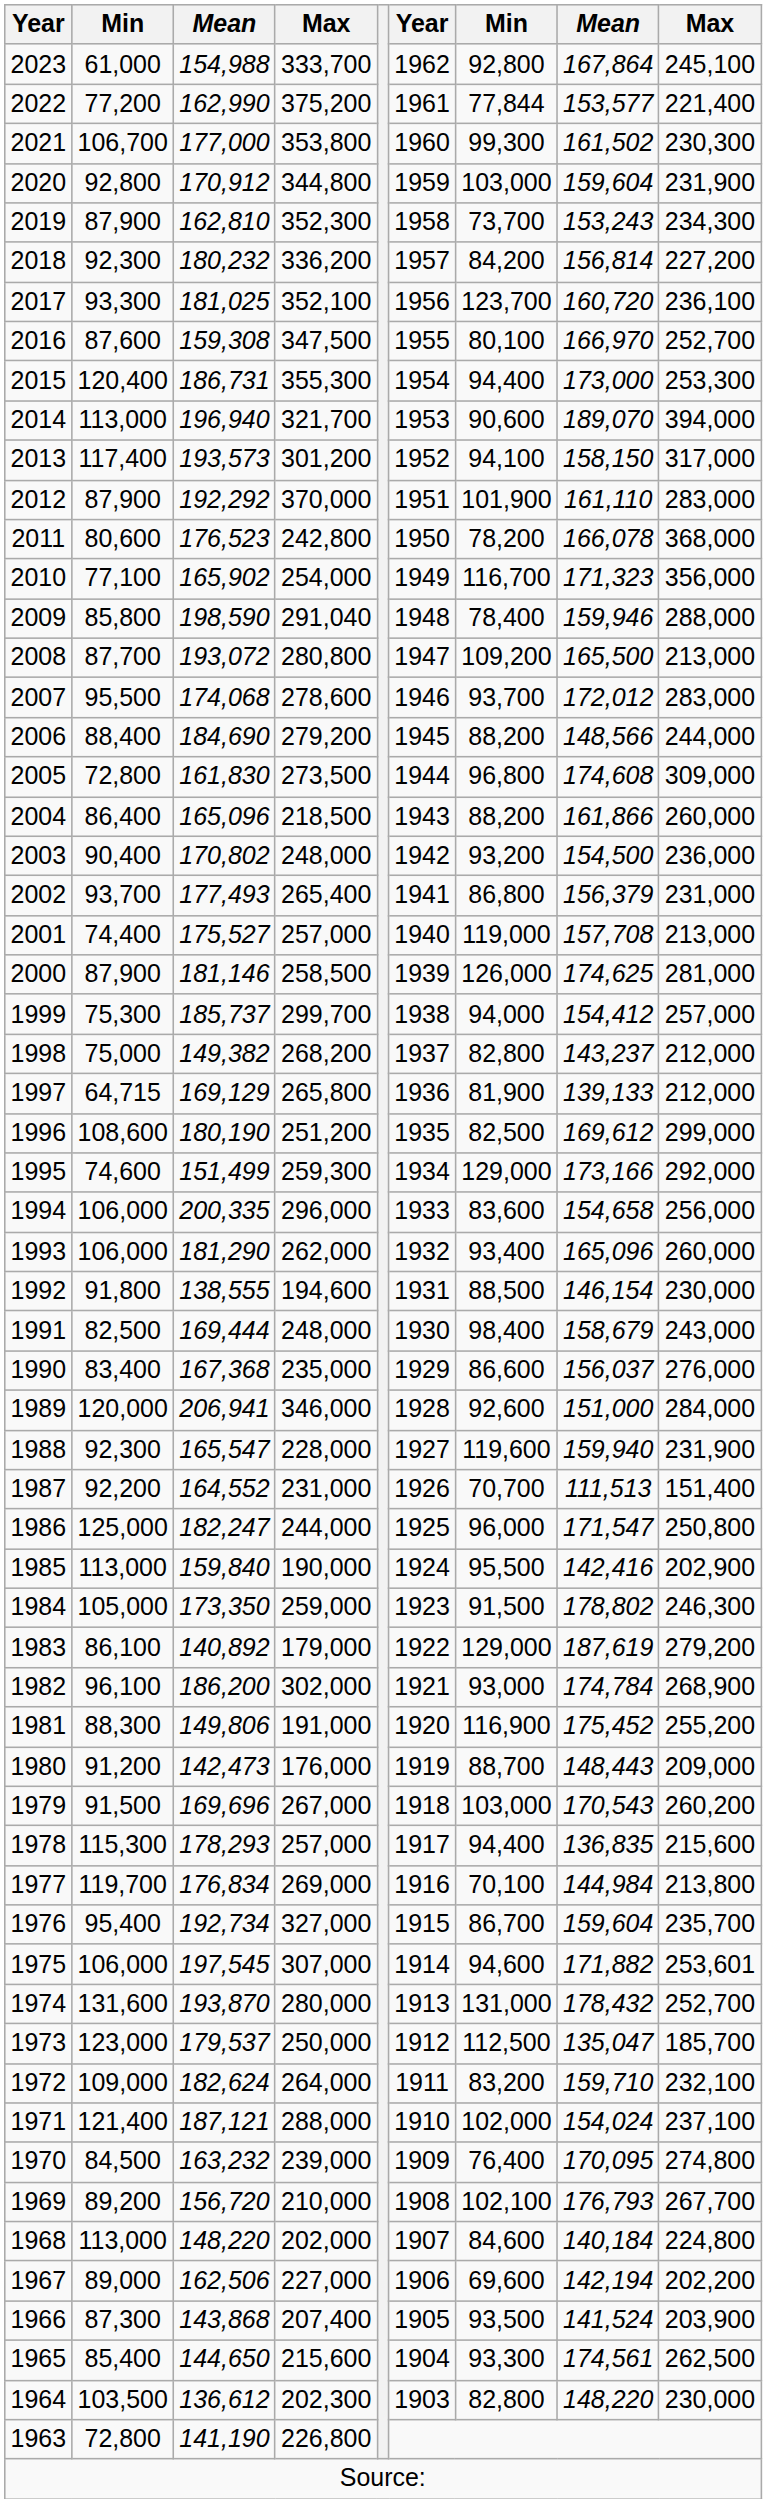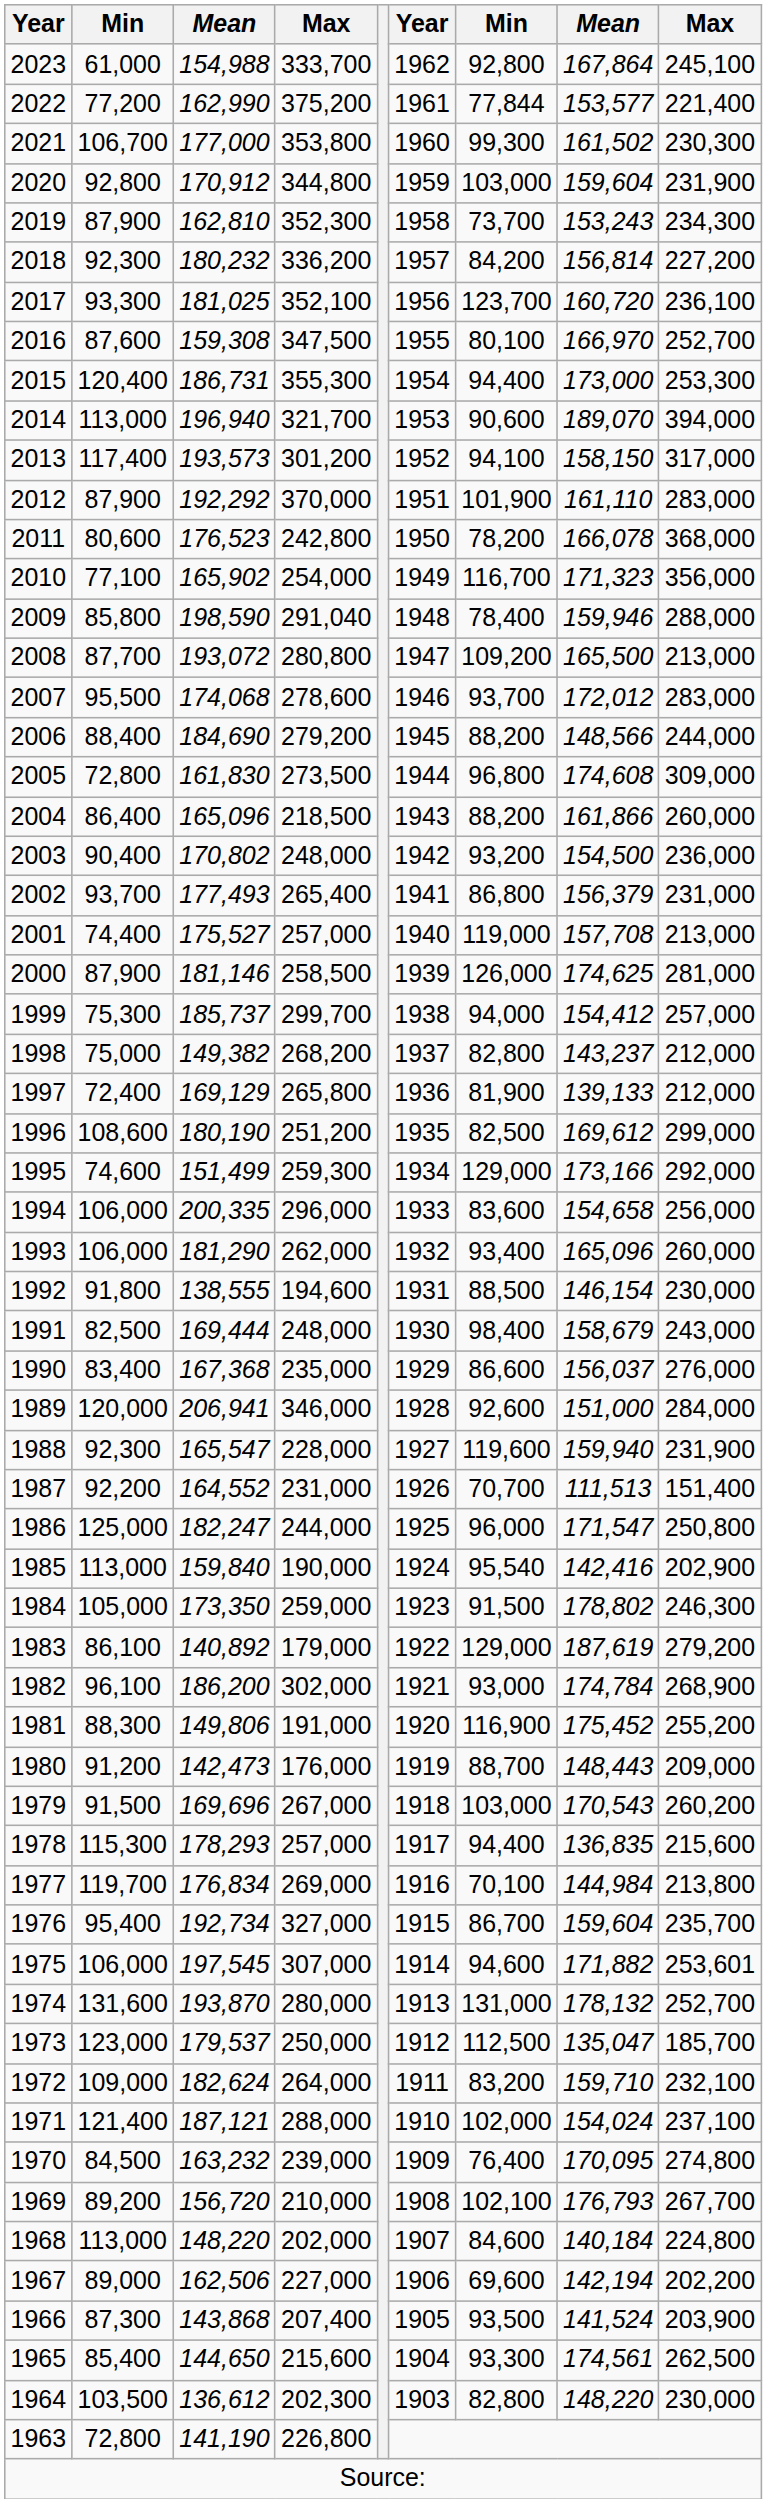 <table class="wikitable mw-collapsible mw-collapsed" style="text-align:center;">
 <tr>
 <th>Year</th>
 <th>Min</th>
 <th><em>Mean</em></th>
 <th>Max</th>
 <th rowspan="62"></th>
 <th>Year</th>
 <th>Min</th>
 <th><em>Mean</em></th>
 <th>Max</th>
 </tr>
 <tr>
 <td>2023</td>
 <td>61,000</td>
 <td><em>154,988</em></td>
 <td>333,700</td>
 <td>1962</td>
 <td>92,800</td>
 <td><em>167,864</em></td>
 <td>245,100</td>
 </tr>
 <tr>
 <td>2022</td>
 <td>77,200</td>
 <td><em>162,990</em></td>
 <td>375,200</td>
 <td>1961</td>
 <td>77,844</td>
 <td><em>153,577</em></td>
 <td>221,400</td>
 </tr>
 <tr>
 <td>2021</td>
 <td>106,700</td>
 <td><em>177,000</em></td>
 <td>353,800</td>
 <td>1960</td>
 <td>99,300</td>
 <td><em>161,502</em></td>
 <td>230,300</td>
 </tr>
 <tr>
 <td>2020</td>
 <td>92,800</td>
 <td><em>170,912</em></td>
 <td>344,800</td>
 <td>1959</td>
 <td>103,000</td>
 <td><em>159,604</em></td>
 <td>231,900</td>
 </tr>
 <tr>
 <td>2019</td>
 <td>87,900</td>
 <td><em>162,810</em></td>
 <td>352,300</td>
 <td>1958</td>
 <td>73,700</td>
 <td><em>153,243</em></td>
 <td>234,300</td>
 </tr>
 <tr>
 <td>2018</td>
 <td>92,300</td>
 <td><em>180,232</em></td>
 <td>336,200</td>
 <td>1957</td>
 <td>84,200</td>
 <td><em>156,814</em></td>
 <td>227,200</td>
 </tr>
 <tr>
 <td>2017</td>
 <td>93,300</td>
 <td><em>181,025</em></td>
 <td>352,100</td>
 <td>1956</td>
 <td>123,700</td>
 <td><em>160,720</em></td>
 <td>236,100</td>
 </tr>
 <tr>
 <td>2016</td>
 <td>87,600</td>
 <td><em>159,308</em></td>
 <td>347,500</td>
 <td>1955</td>
 <td>80,100</td>
 <td><em>166,970</em></td>
 <td>252,700</td>
 </tr>
 <tr>
 <td>2015</td>
 <td>120,400</td>
 <td><em>186,731</em></td>
 <td>355,300</td>
 <td>1954</td>
 <td>94,400</td>
 <td><em>173,000</em></td>
 <td>253,300</td>
 </tr>
 <tr>
 <td>2014</td>
 <td>113,000</td>
 <td><em>196,940</em></td>
 <td>321,700</td>
 <td>1953</td>
 <td>90,600</td>
 <td><em>189,070</em></td>
 <td>394,000</td>
 </tr>
 <tr>
 <td>2013</td>
 <td>117,400</td>
 <td><em>193,573</em></td>
 <td>301,200</td>
 <td>1952</td>
 <td>94,100</td>
 <td><em>158,150</em></td>
 <td>317,000</td>
 </tr>
 <tr>
 <td>2012</td>
 <td>87,900</td>
 <td><em>192,292</em></td>
 <td>370,000</td>
 <td>1951</td>
 <td>101,900</td>
 <td><em>161,110</em></td>
 <td>283,000</td>
 </tr>
 <tr>
 <td>2011</td>
 <td>80,600</td>
 <td><em>176,523</em></td>
 <td>242,800</td>
 <td>1950</td>
 <td>78,200</td>
 <td><em>166,078</em></td>
 <td>368,000</td>
 </tr>
 <tr>
 <td>2010</td>
 <td>77,100</td>
 <td><em>165,902</em></td>
 <td>254,000</td>
 <td>1949</td>
 <td>116,700</td>
 <td><em>171,323</em></td>
 <td>356,000</td>
 </tr>
 <tr>
 <td>2009</td>
 <td>85,800</td>
 <td><em>198,590</em></td>
 <td>291,040</td>
 <td>1948</td>
 <td>78,400</td>
 <td><em>159,946</em></td>
 <td>288,000</td>
 </tr>
 <tr>
 <td>2008</td>
 <td>87,700</td>
 <td><em>193,072</em></td>
 <td>280,800</td>
 <td>1947</td>
 <td>109,200</td>
 <td><em>165,500</em></td>
 <td>213,000</td>
 </tr>
 <tr>
 <td>2007</td>
 <td>95,500</td>
 <td><em>174,068</em></td>
 <td>278,600</td>
 <td>1946</td>
 <td>93,700</td>
 <td><em>172,012</em></td>
 <td>283,000</td>
 </tr>
 <tr>
 <td>2006</td>
 <td>88,400</td>
 <td><em>184,690</em></td>
 <td>279,200</td>
 <td>1945</td>
 <td>88,200</td>
 <td><em>148,566</em></td>
 <td>244,000</td>
 </tr>
 <tr>
 <td>2005</td>
 <td>72,800</td>
 <td><em>161,830</em></td>
 <td>273,500</td>
 <td>1944</td>
 <td>96,800</td>
 <td><em>174,608</em></td>
 <td>309,000</td>
 </tr>
 <tr>
 <td>2004</td>
 <td>86,400</td>
 <td><em>165,096</em></td>
 <td>218,500</td>
 <td>1943</td>
 <td>88,200</td>
 <td><em>161,866</em></td>
 <td>260,000</td>
 </tr>
 <tr>
 <td>2003</td>
 <td>90,400</td>
 <td><em>170,802</em></td>
 <td>248,000</td>
 <td>1942</td>
 <td>93,200</td>
 <td><em>154,500</em></td>
 <td>236,000</td>
 </tr>
 <tr>
 <td>2002</td>
 <td>93,700</td>
 <td><em>177,493</em></td>
 <td>265,400</td>
 <td>1941</td>
 <td>86,800</td>
 <td><em>156,379</em></td>
 <td>231,000</td>
 </tr>
 <tr>
 <td>2001</td>
 <td>74,400</td>
 <td><em>175,527</em></td>
 <td>257,000</td>
 <td>1940</td>
 <td>119,000</td>
 <td><em>157,708</em></td>
 <td>213,000</td>
 </tr>
 <tr>
 <td>2000</td>
 <td>87,900</td>
 <td><em>181,146</em></td>
 <td>258,500</td>
 <td>1939</td>
 <td>126,000</td>
 <td><em>174,625</em></td>
 <td>281,000</td>
 </tr>
 <tr>
 <td>1999</td>
 <td>75,300</td>
 <td><em>185,737</em></td>
 <td>299,700</td>
 <td>1938</td>
 <td>94,000</td>
 <td><em>154,412</em></td>
 <td>257,000</td>
 </tr>
 <tr>
 <td>1998</td>
 <td>75,000</td>
 <td><em>149,382</em></td>
 <td>268,200</td>
 <td>1937</td>
 <td>82,800</td>
 <td><em>143,237</em></td>
 <td>212,000</td>
 </tr>
 <tr>
 <td>1997</td>
-<td>64,715</td>
+<td>72,400</td>
 <td><em>169,129</em></td>
 <td>265,800</td>
 <td>1936</td>
 <td>81,900</td>
 <td><em>139,133</em></td>
 <td>212,000</td>
 </tr>
 <tr>
 <td>1996</td>
 <td>108,600</td>
 <td><em>180,190</em></td>
 <td>251,200</td>
 <td>1935</td>
 <td>82,500</td>
 <td><em>169,612</em></td>
 <td>299,000</td>
 </tr>
 <tr>
 <td>1995</td>
 <td>74,600</td>
 <td><em>151,499</em></td>
 <td>259,300</td>
 <td>1934</td>
 <td>129,000</td>
 <td><em>173,166</em></td>
 <td>292,000</td>
 </tr>
 <tr>
 <td>1994</td>
 <td>106,000</td>
 <td><em>200,335</em></td>
 <td>296,000</td>
 <td>1933</td>
 <td>83,600</td>
 <td><em>154,658</em></td>
 <td>256,000</td>
 </tr>
 <tr>
 <td>1993</td>
 <td>106,000</td>
 <td><em>181,290</em></td>
 <td>262,000</td>
 <td>1932</td>
 <td>93,400</td>
 <td><em>165,096</em></td>
 <td>260,000</td>
 </tr>
 <tr>
 <td>1992</td>
 <td>91,800</td>
 <td><em>138,555</em></td>
 <td>194,600</td>
 <td>1931</td>
 <td>88,500</td>
 <td><em>146,154</em></td>
 <td>230,000</td>
 </tr>
 <tr>
 <td>1991</td>
 <td>82,500</td>
 <td><em>169,444</em></td>
 <td>248,000</td>
 <td>1930</td>
 <td>98,400</td>
 <td><em>158,679</em></td>
 <td>243,000</td>
 </tr>
 <tr>
 <td>1990</td>
 <td>83,400</td>
 <td><em>167,368</em></td>
 <td>235,000</td>
 <td>1929</td>
 <td>86,600</td>
 <td><em>156,037</em></td>
 <td>276,000</td>
 </tr>
 <tr>
 <td>1989</td>
 <td>120,000</td>
 <td><em>206,941</em></td>
 <td>346,000</td>
 <td>1928</td>
 <td>92,600</td>
 <td><em>151,000</em></td>
 <td>284,000</td>
 </tr>
 <tr>
 <td>1988</td>
 <td>92,300</td>
 <td><em>165,547</em></td>
 <td>228,000</td>
 <td>1927</td>
 <td>119,600</td>
 <td><em>159,940</em></td>
 <td>231,900</td>
 </tr>
 <tr>
 <td>1987</td>
 <td>92,200</td>
 <td><em>164,552</em></td>
 <td>231,000</td>
 <td>1926</td>
 <td>70,700</td>
 <td><em>111,513</em></td>
 <td>151,400</td>
 </tr>
 <tr>
 <td>1986</td>
 <td>125,000</td>
 <td><em>182,247</em></td>
 <td>244,000</td>
 <td>1925</td>
 <td>96,000</td>
 <td><em>171,547</em></td>
 <td>250,800</td>
 </tr>
 <tr>
 <td>1985</td>
 <td>113,000</td>
 <td><em>159,840</em></td>
 <td>190,000</td>
 <td>1924</td>
-<td>95,500</td>
+<td>95,540</td>
 <td><em>142,416</em></td>
 <td>202,900</td>
 </tr>
 <tr>
 <td>1984</td>
 <td>105,000</td>
 <td><em>173,350</em></td>
 <td>259,000</td>
 <td>1923</td>
 <td>91,500</td>
 <td><em>178,802</em></td>
 <td>246,300</td>
 </tr>
 <tr>
 <td>1983</td>
 <td>86,100</td>
 <td><em>140,892</em></td>
 <td>179,000</td>
 <td>1922</td>
 <td>129,000</td>
 <td><em>187,619</em></td>
 <td>279,200</td>
 </tr>
 <tr>
 <td>1982</td>
 <td>96,100</td>
 <td><em>186,200</em></td>
 <td>302,000</td>
 <td>1921</td>
 <td>93,000</td>
 <td><em>174,784</em></td>
 <td>268,900</td>
 </tr>
 <tr>
 <td>1981</td>
 <td>88,300</td>
 <td><em>149,806</em></td>
 <td>191,000</td>
 <td>1920</td>
 <td>116,900</td>
 <td><em>175,452</em></td>
 <td>255,200</td>
 </tr>
 <tr>
 <td>1980</td>
 <td>91,200</td>
 <td><em>142,473</em></td>
 <td>176,000</td>
 <td>1919</td>
 <td>88,700</td>
 <td><em>148,443</em></td>
 <td>209,000</td>
 </tr>
 <tr>
 <td>1979</td>
 <td>91,500</td>
 <td><em>169,696</em></td>
 <td>267,000</td>
 <td>1918</td>
 <td>103,000</td>
 <td><em>170,543</em></td>
 <td>260,200</td>
 </tr>
 <tr>
 <td>1978</td>
 <td>115,300</td>
 <td><em>178,293</em></td>
 <td>257,000</td>
 <td>1917</td>
 <td>94,400</td>
 <td><em>136,835</em></td>
 <td>215,600</td>
 </tr>
 <tr>
 <td>1977</td>
 <td>119,700</td>
 <td><em>176,834</em></td>
 <td>269,000</td>
 <td>1916</td>
 <td>70,100</td>
 <td><em>144,984</em></td>
 <td>213,800</td>
 </tr>
 <tr>
 <td>1976</td>
 <td>95,400</td>
 <td><em>192,734</em></td>
 <td>327,000</td>
 <td>1915</td>
 <td>86,700</td>
 <td><em>159,604</em></td>
 <td>235,700</td>
 </tr>
 <tr>
 <td>1975</td>
 <td>106,000</td>
 <td><em>197,545</em></td>
 <td>307,000</td>
 <td>1914</td>
 <td>94,600</td>
 <td><em>171,882</em></td>
 <td>253,601</td>
 </tr>
 <tr>
 <td>1974</td>
 <td>131,600</td>
 <td><em>193,870</em></td>
 <td>280,000</td>
 <td>1913</td>
 <td>131,000</td>
-<td><em>178,432</em></td>
+<td><em>178,132</em></td>
 <td>252,700</td>
 </tr>
 <tr>
 <td>1973</td>
 <td>123,000</td>
 <td><em>179,537</em></td>
 <td>250,000</td>
 <td>1912</td>
 <td>112,500</td>
 <td><em>135,047</em></td>
 <td>185,700</td>
 </tr>
 <tr>
 <td>1972</td>
 <td>109,000</td>
 <td><em>182,624</em></td>
 <td>264,000</td>
 <td>1911</td>
 <td>83,200</td>
 <td><em>159,710</em></td>
 <td>232,100</td>
 </tr>
 <tr>
 <td>1971</td>
 <td>121,400</td>
 <td><em>187,121</em></td>
 <td>288,000</td>
 <td>1910</td>
 <td>102,000</td>
 <td><em>154,024</em></td>
 <td>237,100</td>
 </tr>
 <tr>
 <td>1970</td>
 <td>84,500</td>
 <td><em>163,232</em></td>
 <td>239,000</td>
 <td>1909</td>
 <td>76,400</td>
 <td><em>170,095</em></td>
 <td>274,800</td>
 </tr>
 <tr>
 <td>1969</td>
 <td>89,200</td>
 <td><em>156,720</em></td>
 <td>210,000</td>
 <td>1908</td>
 <td>102,100</td>
 <td><em>176,793</em></td>
 <td>267,700</td>
 </tr>
 <tr>
 <td>1968</td>
 <td>113,000</td>
 <td><em>148,220</em></td>
 <td>202,000</td>
 <td>1907</td>
 <td>84,600</td>
 <td><em>140,184</em></td>
 <td>224,800</td>
 </tr>
 <tr>
 <td>1967</td>
 <td>89,000</td>
 <td><em>162,506</em></td>
 <td>227,000</td>
 <td>1906</td>
 <td>69,600</td>
 <td><em>142,194</em></td>
 <td>202,200</td>
 </tr>
 <tr>
 <td>1966</td>
 <td>87,300</td>
 <td><em>143,868</em></td>
 <td>207,400</td>
 <td>1905</td>
 <td>93,500</td>
 <td><em>141,524</em></td>
 <td>203,900</td>
 </tr>
 <tr>
 <td>1965</td>
 <td>85,400</td>
 <td><em>144,650</em></td>
 <td>215,600</td>
 <td>1904</td>
 <td>93,300</td>
 <td><em>174,561</em></td>
 <td>262,500</td>
 </tr>
 <tr>
 <td>1964</td>
 <td>103,500</td>
 <td><em>136,612</em></td>
 <td>202,300</td>
 <td>1903</td>
 <td>82,800</td>
 <td><em>148,220</em></td>
 <td>230,000</td>
 </tr>
 <tr>
 <td>1963</td>
 <td>72,800</td>
 <td><em>141,190</em></td>
 <td>226,800</td>
 <td colspan="4"></td>
 </tr>
 <tr>
 <td colspan="9">Source:</td>
 </tr>
 </table>
